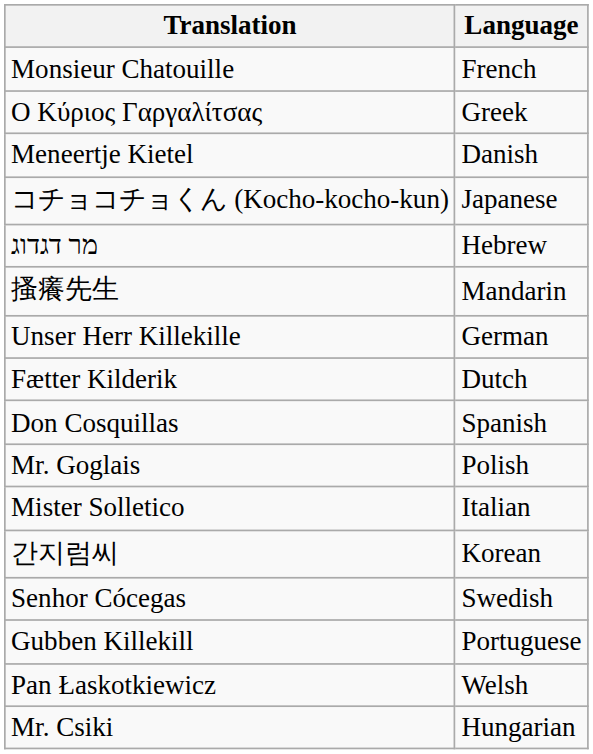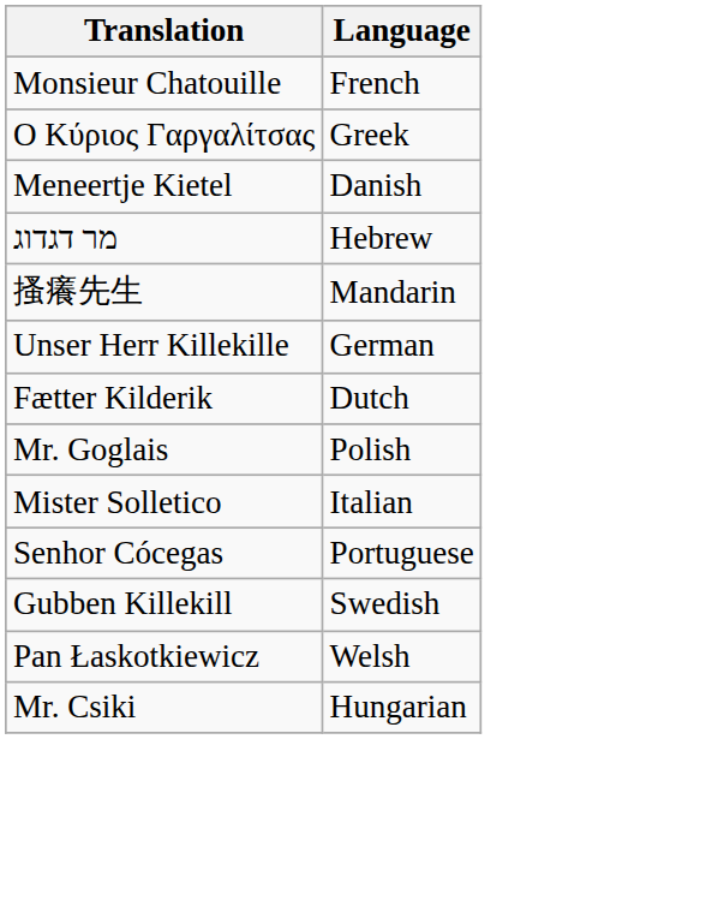 <table class="wikitable">
 <tr>
 <th>Translation</th>
 <th>Language</th>
 </tr>
 <tr>
 <td>Monsieur Chatouille</td>
 <td>French</td>
 </tr>
 <tr>
 <td>Ο Κύριος Γαργαλίτσας</td>
 <td>Greek</td>
 </tr>
 <tr>
 <td>Meneertje Kietel</td>
 <td>Danish</td>
 </tr>
 <tr>
-<td>コチョコチョくん (Kocho-kocho-kun)</td>
-<td>Japanese</td>
-</tr>
-<tr>
 <td>מר דגדוג</td>
 <td>Hebrew</td>
 </tr>
 <tr>
 <td>搔癢先生</td>
 <td>Mandarin</td>
 </tr>
 <tr>
 <td>Unser Herr Killekille</td>
 <td>German</td>
 </tr>
 <tr>
 <td>Fætter Kilderik</td>
 <td>Dutch</td>
 </tr>
 <tr>
-<td>Don Cosquillas</td>
-<td>Spanish</td>
-</tr>
-<tr>
 <td>Mr. Goglais</td>
 <td>Polish</td>
 </tr>
 <tr>
 <td>Mister Solletico</td>
 <td>Italian</td>
 </tr>
 <tr>
-<td>간지럼씨</td>
-<td>Korean</td>
-</tr>
-<tr>
 <td>Senhor Cócegas</td>
-<td>Swedish</td>
+<td>Portuguese</td>
 </tr>
 <tr>
 <td>Gubben Killekill</td>
-<td>Portuguese</td>
+<td>Swedish</td>
 </tr>
 <tr>
 <td>Pan Łaskotkiewicz</td>
 <td>Welsh</td>
 </tr>
 <tr>
 <td>Mr. Csiki</td>
 <td>Hungarian</td>
 </tr>
 </table>
